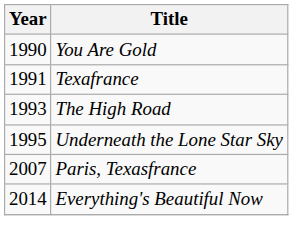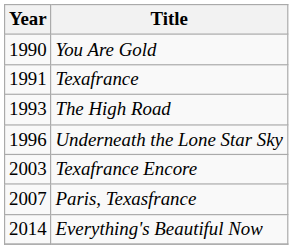 <table class="wikitable">
 <tr>
 <th>Year</th>
 <th>Title</th>
 </tr>
 <tr>
 <td>1990</td>
 <td><em>You Are Gold</em></td>
 </tr>
 <tr>
 <td>1991</td>
 <td><em>Texafrance</em></td>
 </tr>
 <tr>
 <td>1993</td>
 <td><em>The High Road</em></td>
 </tr>
 <tr>
-<td>1995</td>
+<td>1996</td>
 <td><em>Underneath the Lone Star Sky</em></td>
+</tr>
+<tr>
+<td>2003</td>
+<td><em>Texafrance Encore</em></td>
 </tr>
 <tr>
 <td>2007</td>
 <td><em>Paris, Texasfrance</em></td>
 </tr>
 <tr>
 <td>2014</td>
 <td><em>Everything's Beautiful Now</em></td>
 </tr>
 <tr>
 </tr>
 </table>
